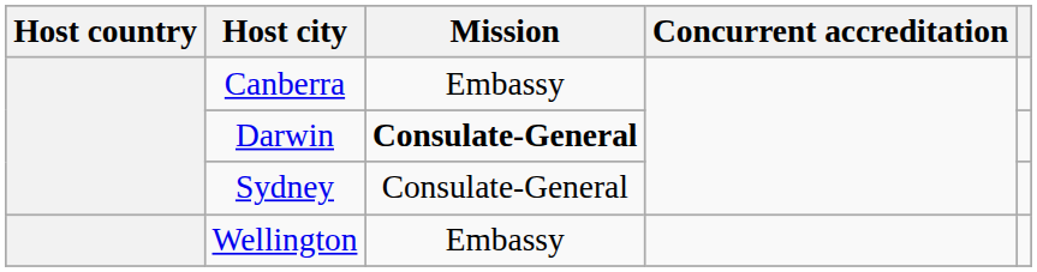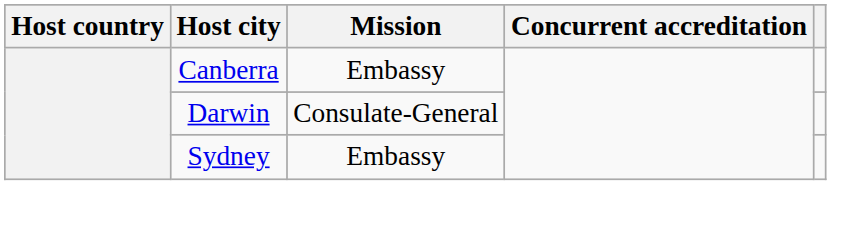 <table class="wikitable plainrowheaders" style="text-align:center;">
 <tr>
 <th scope="col">Host country</th>
 <th scope="col">Host city</th>
 <th scope="col">Mission</th>
 <th scope="col">Concurrent accreditation</th>
 <th scope="col"></th>
 </tr>
 <tr>
 <th scope="row" rowspan="3"></th>
 <td><a href='#'>Canberra</a></td>
 <td>Embassy</td>
 <td rowspan="3"></td>
 <td></td>
 </tr>
 <tr>
 <td><a href='#'>Darwin</a></td>
-<td><strong>Consulate-General</strong></td>
+<td>Consulate-General</td>
 <td></td>
 </tr>
 <tr>
 <td><a href='#'>Sydney</a></td>
-<td>Consulate-General</td>
-<td></td>
-</tr>
-<tr>
-<th scope="row"></th>
-<td><a href='#'>Wellington</a></td>
 <td>Embassy</td>
-<td></td>
 <td></td>
 </tr>
 </table>
